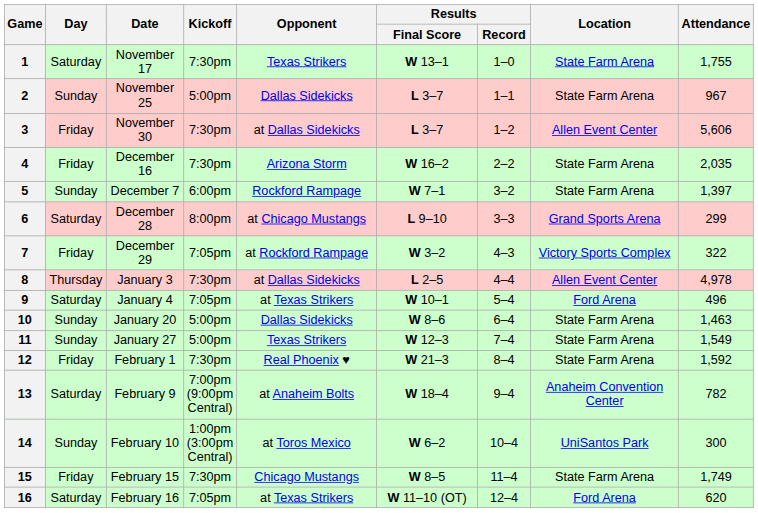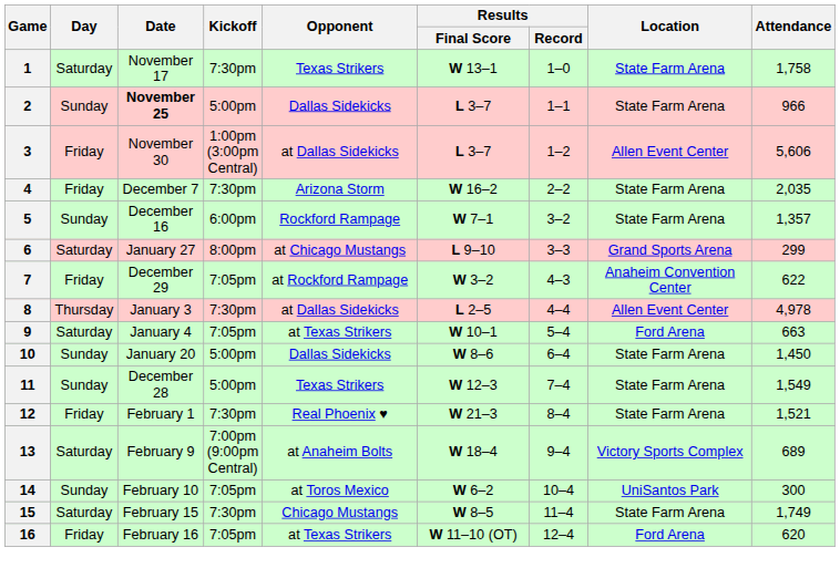 <table class="wikitable">
 <tr>
 <th rowspan="2" width="40">Game</th>
 <th rowspan="2" width="70">Day</th>
 <th rowspan="2" width="90">Date</th>
 <th rowspan="2" width="60">Kickoff</th>
 <th rowspan="2" width="170">Opponent</th>
 <th colspan="2" width="180">Results</th>
 <th rowspan="2" width="180">Location</th>
 <th rowspan="2" width="80">Attendance</th>
 </tr>
 <tr>
 <th width="120">Final Score</th>
 <th width="60">Record</th>
 </tr>
 <tr align="center" bgcolor="#CCFFCC">
 <th>1</th>
 <td>Saturday</td>
 <td>November 17</td>
 <td>7:30pm</td>
 <td><a href='#'>Texas Strikers</a></td>
 <td><strong>W</strong> 13–1</td>
 <td>1–0</td>
 <td><a href='#'>State Farm Arena</a></td>
-<td>1,755</td>
+<td>1,758</td>
 </tr>
 <tr align="center" bgcolor="#FFCCCC">
 <th>2</th>
 <td>Sunday</td>
-<td>November 25</td>
+<td><strong>November 25</strong></td>
 <td>5:00pm</td>
 <td><a href='#'>Dallas Sidekicks</a></td>
 <td><strong>L</strong> 3–7</td>
 <td>1–1</td>
 <td>State Farm Arena</td>
-<td>967</td>
+<td>966</td>
 </tr>
 <tr align="center" bgcolor="#FFCCCC">
 <th>3</th>
 <td>Friday</td>
 <td>November 30</td>
-<td>7:30pm</td>
+<td>1:00pm<br>(3:00pm Central)</td>
 <td>at <a href='#'>Dallas Sidekicks</a></td>
 <td><strong>L</strong> 3–7</td>
 <td>1–2</td>
 <td><a href='#'>Allen Event Center</a></td>
 <td>5,606</td>
 </tr>
 <tr align="center" bgcolor="#CCFFCC">
 <th>4</th>
 <td>Friday</td>
-<td>December 16</td>
+<td>December 7</td>
 <td>7:30pm</td>
 <td><a href='#'>Arizona Storm</a></td>
 <td><strong>W</strong> 16–2</td>
 <td>2–2</td>
 <td>State Farm Arena</td>
 <td>2,035</td>
 </tr>
 <tr align="center" bgcolor="#CCFFCC">
 <th>5</th>
 <td>Sunday</td>
-<td>December 7</td>
+<td>December 16</td>
 <td>6:00pm</td>
 <td><a href='#'>Rockford Rampage</a></td>
 <td><strong>W</strong> 7–1</td>
 <td>3–2</td>
 <td>State Farm Arena</td>
-<td>1,397</td>
+<td>1,357</td>
 </tr>
 <tr align="center" bgcolor="#FFCCCC">
 <th>6</th>
 <td>Saturday</td>
-<td>December 28</td>
+<td>January 27</td>
 <td>8:00pm</td>
 <td>at <a href='#'>Chicago Mustangs</a></td>
 <td><strong>L</strong> 9–10</td>
 <td>3–3</td>
 <td><a href='#'>Grand Sports Arena</a></td>
 <td>299</td>
 </tr>
 <tr align="center" bgcolor="#CCFFCC">
 <th>7</th>
 <td>Friday</td>
 <td>December 29</td>
 <td>7:05pm</td>
 <td>at <a href='#'>Rockford Rampage</a></td>
 <td><strong>W</strong> 3–2</td>
 <td>4–3</td>
-<td><a href='#'>Victory Sports Complex</a></td>
-<td>322</td>
+<td><a href='#'>Anaheim Convention Center</a></td>
+<td>622</td>
 </tr>
 <tr align="center" bgcolor="#FFCCCC">
 <th>8</th>
 <td>Thursday</td>
 <td>January 3</td>
 <td>7:30pm</td>
 <td>at <a href='#'>Dallas Sidekicks</a></td>
 <td><strong>L</strong> 2–5</td>
 <td>4–4</td>
 <td><a href='#'>Allen Event Center</a></td>
 <td>4,978</td>
 </tr>
 <tr align="center" bgcolor="#CCFFCC">
 <th>9</th>
 <td>Saturday</td>
 <td>January 4</td>
 <td>7:05pm</td>
 <td>at <a href='#'>Texas Strikers</a></td>
 <td><strong>W</strong> 10–1</td>
 <td>5–4</td>
 <td><a href='#'>Ford Arena</a></td>
-<td>496</td>
+<td>663</td>
 </tr>
 <tr align="center" bgcolor="#CCFFCC">
 <th>10</th>
 <td>Sunday</td>
 <td>January 20</td>
 <td>5:00pm</td>
 <td><a href='#'>Dallas Sidekicks</a></td>
 <td><strong>W</strong> 8–6</td>
 <td>6–4</td>
 <td>State Farm Arena</td>
-<td>1,463</td>
+<td>1,450</td>
 </tr>
 <tr align="center" bgcolor="#CCFFCC">
 <th>11</th>
 <td>Sunday</td>
-<td>January 27</td>
+<td>December 28</td>
 <td>5:00pm</td>
 <td><a href='#'>Texas Strikers</a></td>
 <td><strong>W</strong> 12–3</td>
 <td>7–4</td>
 <td>State Farm Arena</td>
 <td>1,549</td>
 </tr>
 <tr align="center" bgcolor="#CCFFCC">
 <th>12</th>
 <td>Friday</td>
 <td>February 1</td>
 <td>7:30pm</td>
 <td><a href='#'>Real Phoenix</a> ♥</td>
 <td><strong>W</strong> 21–3</td>
 <td>8–4</td>
 <td>State Farm Arena</td>
-<td>1,592</td>
+<td>1,521</td>
 </tr>
 <tr align="center" bgcolor="#CCFFCC">
 <th>13</th>
 <td>Saturday</td>
 <td>February 9</td>
 <td>7:00pm<br>(9:00pm Central)</td>
 <td>at <a href='#'>Anaheim Bolts</a></td>
 <td><strong>W</strong> 18–4</td>
 <td>9–4</td>
-<td><a href='#'>Anaheim Convention Center</a></td>
-<td>782</td>
+<td><a href='#'>Victory Sports Complex</a></td>
+<td>689</td>
 </tr>
 <tr align="center" bgcolor="#CCFFCC">
 <th>14</th>
 <td>Sunday</td>
 <td>February 10</td>
-<td>1:00pm<br>(3:00pm Central)</td>
+<td>7:05pm</td>
 <td>at <a href='#'>Toros Mexico</a></td>
 <td><strong>W</strong> 6–2</td>
 <td>10–4</td>
 <td><a href='#'>UniSantos Park</a></td>
 <td>300</td>
 </tr>
 <tr align="center" bgcolor="#CCFFCC">
 <th>15</th>
-<td>Friday</td>
+<td>Saturday</td>
 <td>February 15</td>
 <td>7:30pm</td>
 <td><a href='#'>Chicago Mustangs</a></td>
 <td><strong>W</strong> 8–5</td>
 <td>11–4</td>
 <td>State Farm Arena</td>
 <td>1,749</td>
 </tr>
 <tr align="center" bgcolor="#CCFFCC">
 <th>16</th>
-<td>Saturday</td>
+<td>Friday</td>
 <td>February 16</td>
 <td>7:05pm</td>
 <td>at <a href='#'>Texas Strikers</a></td>
 <td><strong>W</strong> 11–10 (OT)</td>
 <td>12–4</td>
 <td><a href='#'>Ford Arena</a></td>
 <td>620</td>
 </tr>
 </table>
